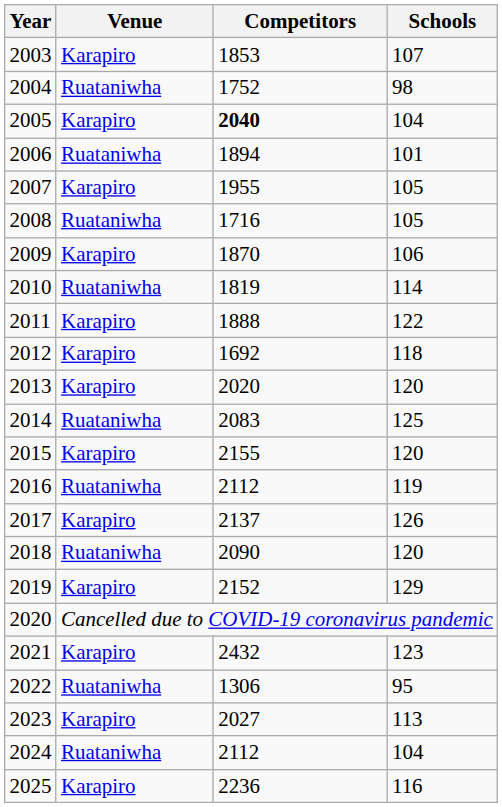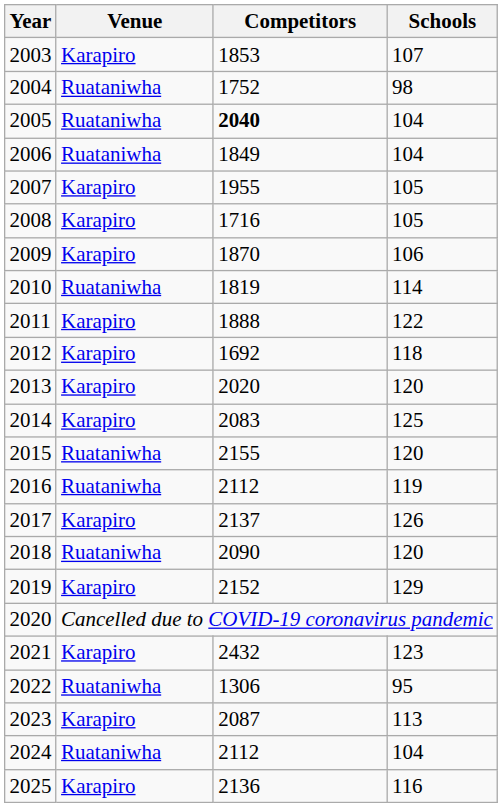 <table class="wikitable">
 <tr>
 <th>Year</th>
 <th>Venue</th>
 <th>Competitors</th>
 <th>Schools</th>
 </tr>
 <tr>
 <td>2003</td>
 <td><a href='#'>Karapiro</a></td>
 <td>1853</td>
 <td>107</td>
 </tr>
 <tr>
 <td>2004</td>
 <td><a href='#'>Ruataniwha</a></td>
 <td>1752</td>
 <td>98</td>
 </tr>
 <tr>
 <td>2005</td>
-<td><a href='#'>Karapiro</a></td>
+<td><a href='#'>Ruataniwha</a></td>
 <td><strong>2040</strong></td>
 <td>104</td>
 </tr>
 <tr>
 <td>2006</td>
 <td><a href='#'>Ruataniwha</a></td>
-<td>1894</td>
-<td>101</td>
+<td>1849</td>
+<td>104</td>
 </tr>
 <tr>
 <td>2007</td>
 <td><a href='#'>Karapiro</a></td>
 <td>1955</td>
 <td>105</td>
 </tr>
 <tr>
 <td>2008</td>
-<td><a href='#'>Ruataniwha</a></td>
+<td><a href='#'>Karapiro</a></td>
 <td>1716</td>
 <td>105</td>
 </tr>
 <tr>
 <td>2009</td>
 <td><a href='#'>Karapiro</a></td>
 <td>1870</td>
 <td>106</td>
 </tr>
 <tr>
 <td>2010</td>
 <td><a href='#'>Ruataniwha</a></td>
 <td>1819</td>
 <td>114</td>
 </tr>
 <tr>
 <td>2011</td>
 <td><a href='#'>Karapiro</a></td>
 <td>1888</td>
 <td>122</td>
 </tr>
 <tr>
 <td>2012</td>
 <td><a href='#'>Karapiro</a></td>
 <td>1692</td>
 <td>118</td>
 </tr>
 <tr>
 <td>2013</td>
 <td><a href='#'>Karapiro</a></td>
 <td>2020</td>
 <td>120</td>
 </tr>
 <tr>
 <td>2014</td>
-<td><a href='#'>Ruataniwha</a></td>
+<td><a href='#'>Karapiro</a></td>
 <td>2083</td>
 <td>125</td>
 </tr>
 <tr>
 <td>2015</td>
-<td><a href='#'>Karapiro</a></td>
+<td><a href='#'>Ruataniwha</a></td>
 <td>2155</td>
 <td>120</td>
 </tr>
 <tr>
 <td>2016</td>
 <td><a href='#'>Ruataniwha</a></td>
 <td>2112</td>
 <td>119</td>
 </tr>
 <tr>
 <td>2017</td>
 <td><a href='#'>Karapiro</a></td>
 <td>2137</td>
 <td>126</td>
 </tr>
 <tr>
 <td>2018</td>
 <td><a href='#'>Ruataniwha</a></td>
 <td>2090</td>
 <td>120</td>
 </tr>
 <tr>
 <td>2019</td>
 <td><a href='#'>Karapiro</a></td>
 <td>2152</td>
 <td>129</td>
 </tr>
 <tr>
 <td>2020</td>
 <td colspan="3"><em>Cancelled due to <a href='#'>COVID-19 coronavirus pandemic</a></em></td>
 </tr>
 <tr>
 <td>2021</td>
 <td><a href='#'>Karapiro</a></td>
 <td>2432</td>
 <td>123</td>
 </tr>
 <tr>
 <td>2022</td>
 <td><a href='#'>Ruataniwha</a></td>
 <td>1306</td>
 <td>95</td>
 </tr>
 <tr>
 <td>2023</td>
 <td><a href='#'>Karapiro</a></td>
-<td>2027</td>
+<td>2087</td>
 <td>113</td>
 </tr>
 <tr>
 <td>2024</td>
 <td><a href='#'>Ruataniwha</a></td>
 <td>2112</td>
 <td>104</td>
 </tr>
 <tr>
 <td>2025</td>
 <td><a href='#'>Karapiro</a></td>
-<td>2236</td>
+<td>2136</td>
 <td>116</td>
 </tr>
 </table>
